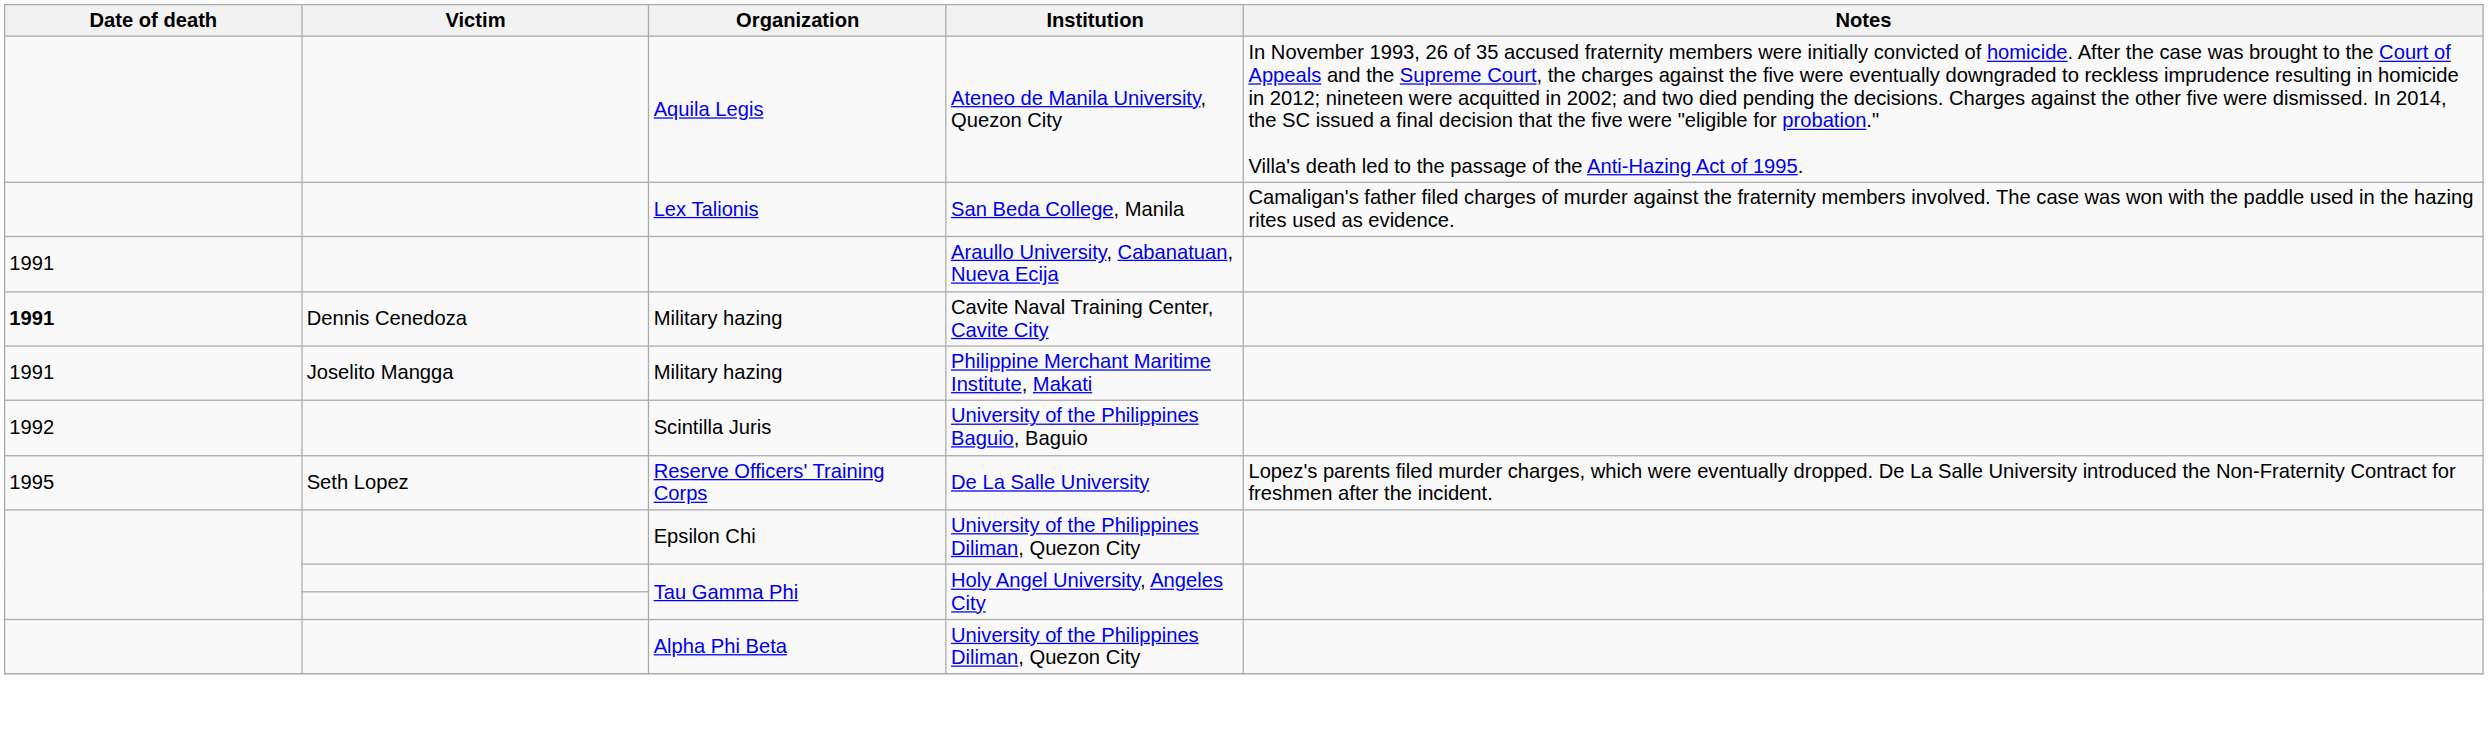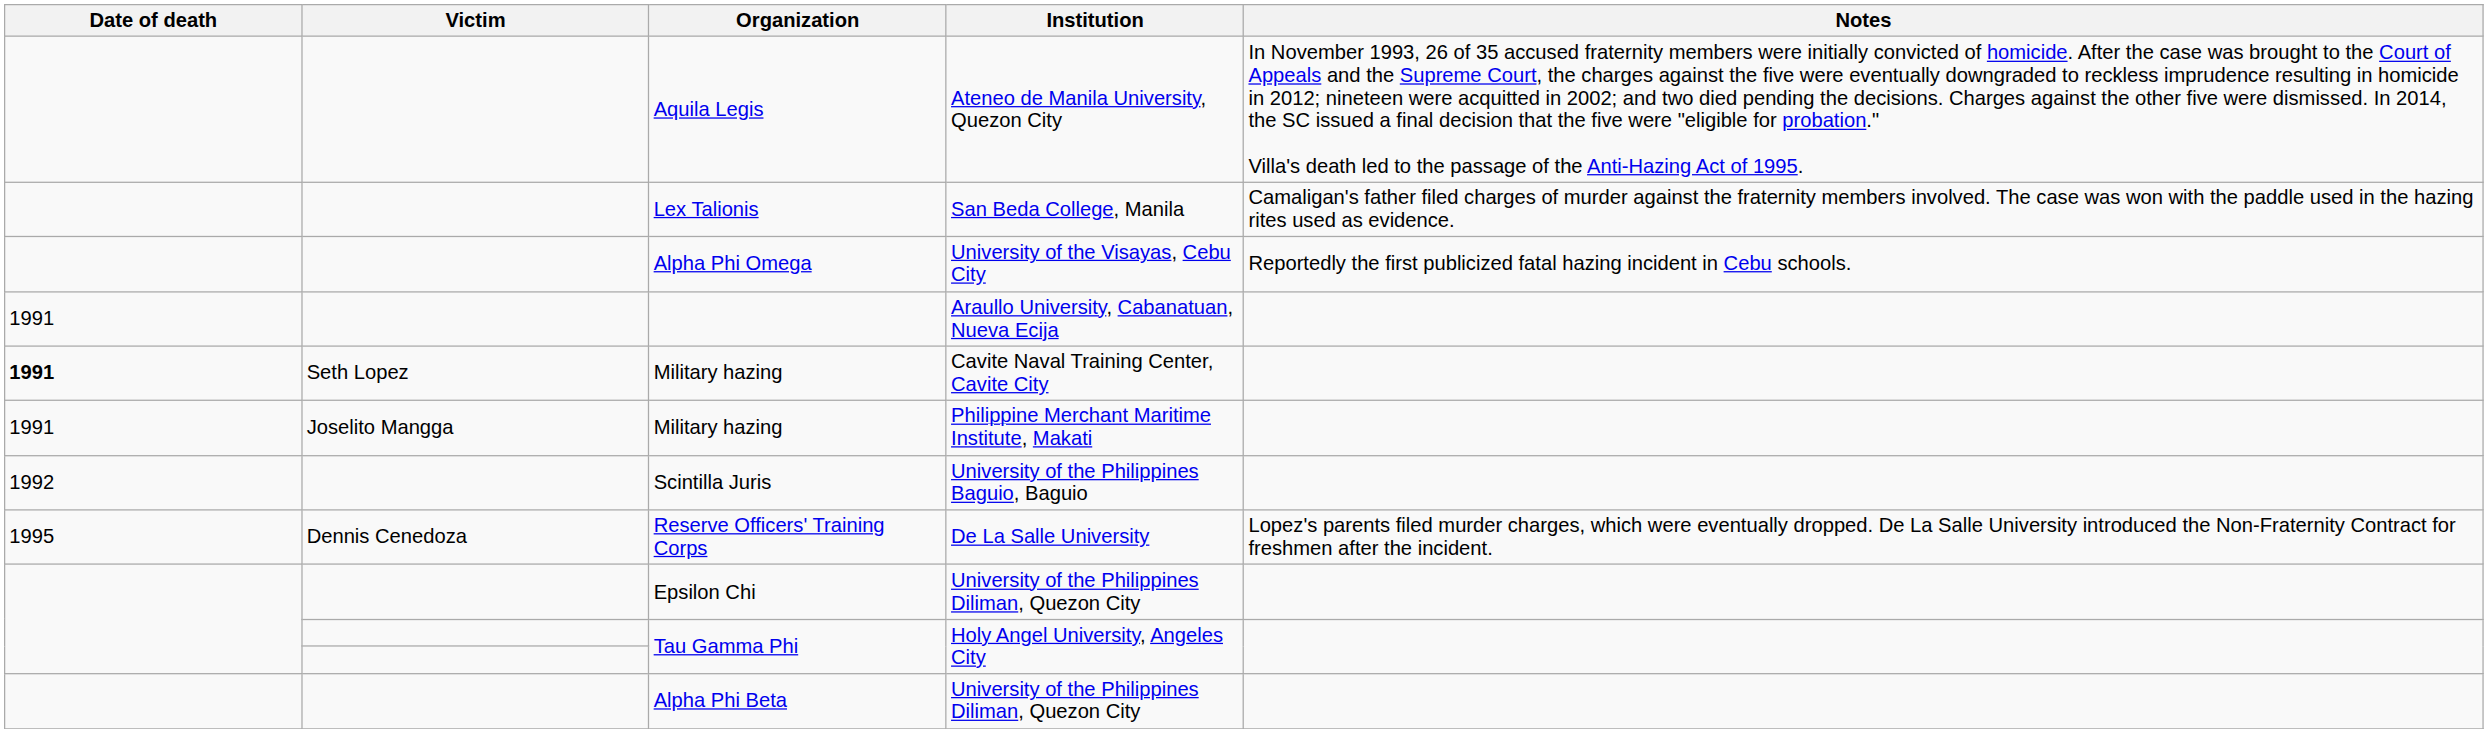 <table class="wikitable sortable">
 <tr>
 <th width=12%>Date of death</th>
 <th width=14%>Victim</th>
 <th width=12%>Organization</th>
 <th width=12%>Institution</th>
 <th width=50% class="unsortable">Notes</th>
 </tr>
 <tr>
 <td></td>
 <td></td>
 <td><a href='#'>Aquila Legis</a></td>
 <td><a href='#'>Ateneo de Manila University</a>, Quezon City</td>
 <td>In November 1993, 26 of 35 accused fraternity members were initially convicted of <a href='#'>homicide</a>. After the case was brought to the <a href='#'>Court of Appeals</a> and the <a href='#'>Supreme Court</a>, the charges against the five were eventually downgraded to reckless imprudence resulting in homicide in 2012; nineteen were acquitted in 2002; and two died pending the decisions. Charges against the other five were dismissed. In 2014, the SC issued a final decision that the five were "eligible for <a href='#'>probation</a>."<br><br>Villa's death led to the passage of the <a href='#'>Anti-Hazing Act of 1995</a>.</td>
 </tr>
 <tr>
 <td></td>
 <td></td>
 <td><a href='#'>Lex Talionis</a></td>
 <td><a href='#'>San Beda College</a>, Manila</td>
 <td>Camaligan's father filed charges of murder against the fraternity members involved. The case was won with the paddle used in the hazing rites used as evidence.</td>
 </tr>
 <tr>
+<td></td>
+<td></td>
+<td><a href='#'>Alpha Phi Omega</a></td>
+<td><a href='#'>University of the Visayas</a>, <a href='#'>Cebu City</a></td>
+<td>Reportedly the first publicized fatal hazing incident in <a href='#'>Cebu</a> schools.</td>
+</tr>
+<tr>
 <td>1991</td>
 <td></td>
 <td></td>
 <td><a href='#'>Araullo University</a>, <a href='#'>Cabanatuan</a>, <a href='#'>Nueva Ecija</a></td>
 <td></td>
 </tr>
 <tr>
 <td><strong>1991</strong></td>
-<td>Dennis Cenedoza</td>
+<td>Seth Lopez</td>
 <td>Military hazing</td>
 <td>Cavite Naval Training Center, <a href='#'>Cavite City</a></td>
 <td></td>
 </tr>
 <tr>
 <td>1991</td>
 <td>Joselito Mangga</td>
 <td>Military hazing</td>
 <td><a href='#'>Philippine Merchant Maritime Institute</a>, <a href='#'>Makati</a></td>
 <td></td>
 </tr>
 <tr>
 <td>1992</td>
 <td></td>
 <td>Scintilla Juris</td>
 <td><a href='#'>University of the Philippines Baguio</a>, Baguio</td>
 <td></td>
 </tr>
 <tr>
 <td>1995</td>
-<td>Seth Lopez</td>
+<td>Dennis Cenedoza</td>
 <td><a href='#'>Reserve Officers' Training Corps</a></td>
 <td><a href='#'>De La Salle University</a></td>
 <td>Lopez's parents filed murder charges, which were eventually dropped. De La Salle University introduced the Non-Fraternity Contract for freshmen after the incident. </td>
 </tr>
 <tr>
 <td rowspan="3"></td>
 <td></td>
 <td>Epsilon Chi</td>
 <td><a href='#'>University of the Philippines Diliman</a>, Quezon City</td>
 <td></td>
 </tr>
 <tr>
 <td></td>
 <td rowspan="2"><a href='#'>Tau Gamma Phi</a></td>
 <td rowspan="2"><a href='#'>Holy Angel University</a>, <a href='#'>Angeles City</a></td>
 <td rowspan="2"></td>
 </tr>
 <tr>
 <td></td>
 </tr>
 <tr>
 <td></td>
 <td></td>
 <td><a href='#'>Alpha Phi Beta</a></td>
 <td><a href='#'>University of the Philippines Diliman</a>, Quezon City</td>
 <td></td>
 </tr>
 <tr>
 </tr>
 </table>
